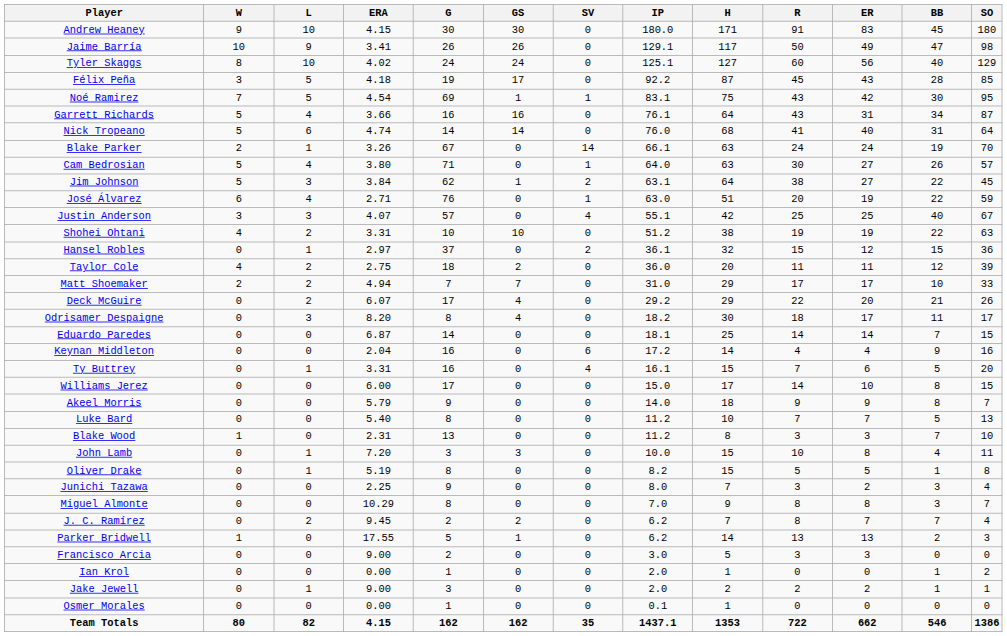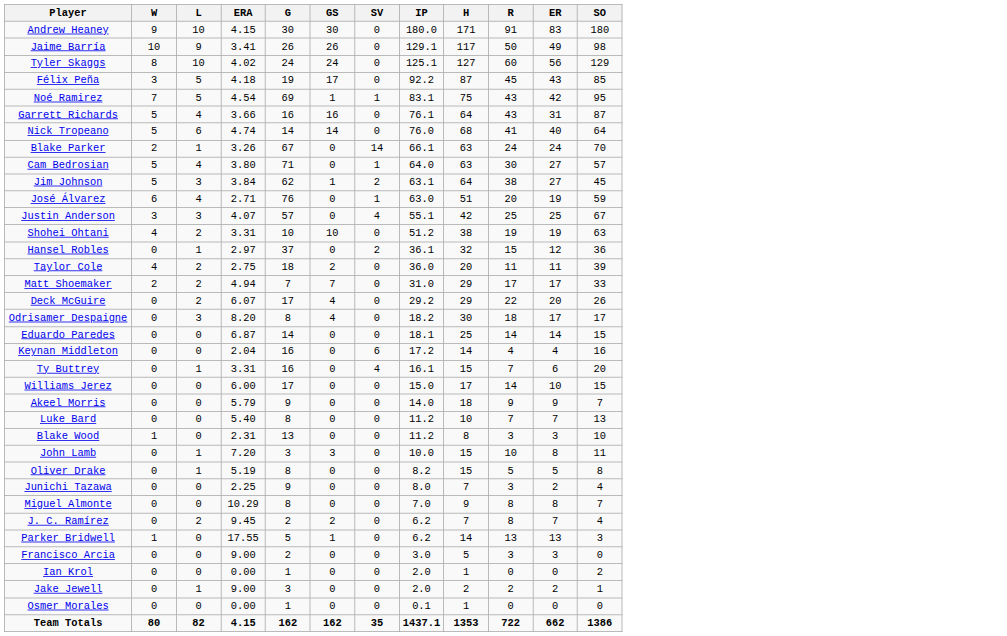 <table class=wikitable style="text-align:center">
 <tr>
 <th bgcolor=#DDDDFF; width="20%">Player</th>
 <th bgcolor=#DDDDFF; width="7%">W</th>
 <th bgcolor=#DDDDFF; width="7%">L</th>
 <th bgcolor=#DDDDFF; width="7%">ERA</th>
 <th bgcolor=#DDDDFF; width="7%">G</th>
 <th bgcolor=#DDDDFF; width="7%">GS</th>
 <th bgcolor=#DDDDFF; width="7%">SV</th>
 <th bgcolor=#DDDDFF; width="7%">IP</th>
 <th bgcolor=#DDDDFF; width="7%">H</th>
 <th bgcolor=#DDDDFF; width="7%">R</th>
 <th bgcolor=#DDDDFF; width="7%">ER</th>
-<th bgcolor=#DDDDFF; width="7%">BB</th>
 <th bgcolor=#DDDDFF; width="7%">SO</th>
 </tr>
 <tr>
 <td><a href='#'>Andrew Heaney</a></td>
 <td>9</td>
 <td>10</td>
 <td>4.15</td>
 <td>30</td>
 <td>30</td>
 <td>0</td>
 <td>180.0</td>
 <td>171</td>
 <td>91</td>
 <td>83</td>
-<td>45</td>
 <td>180</td>
 </tr>
 <tr>
 <td><a href='#'>Jaime Barría</a></td>
 <td>10</td>
 <td>9</td>
 <td>3.41</td>
 <td>26</td>
 <td>26</td>
 <td>0</td>
 <td>129.1</td>
 <td>117</td>
 <td>50</td>
 <td>49</td>
-<td>47</td>
 <td>98</td>
 </tr>
 <tr>
 <td><a href='#'>Tyler Skaggs</a></td>
 <td>8</td>
 <td>10</td>
 <td>4.02</td>
 <td>24</td>
 <td>24</td>
 <td>0</td>
 <td>125.1</td>
 <td>127</td>
 <td>60</td>
 <td>56</td>
-<td>40</td>
 <td>129</td>
 </tr>
 <tr>
 <td><a href='#'>Félix Peña</a></td>
 <td>3</td>
 <td>5</td>
 <td>4.18</td>
 <td>19</td>
 <td>17</td>
 <td>0</td>
 <td>92.2</td>
 <td>87</td>
 <td>45</td>
 <td>43</td>
-<td>28</td>
 <td>85</td>
 </tr>
 <tr>
 <td><a href='#'>Noé Ramirez</a></td>
 <td>7</td>
 <td>5</td>
 <td>4.54</td>
 <td>69</td>
 <td>1</td>
 <td>1</td>
 <td>83.1</td>
 <td>75</td>
 <td>43</td>
 <td>42</td>
-<td>30</td>
 <td>95</td>
 </tr>
 <tr>
 <td><a href='#'>Garrett Richards</a></td>
 <td>5</td>
 <td>4</td>
 <td>3.66</td>
 <td>16</td>
 <td>16</td>
 <td>0</td>
 <td>76.1</td>
 <td>64</td>
 <td>43</td>
 <td>31</td>
-<td>34</td>
 <td>87</td>
 </tr>
 <tr>
 <td><a href='#'>Nick Tropeano</a></td>
 <td>5</td>
 <td>6</td>
 <td>4.74</td>
 <td>14</td>
 <td>14</td>
 <td>0</td>
 <td>76.0</td>
 <td>68</td>
 <td>41</td>
 <td>40</td>
-<td>31</td>
 <td>64</td>
 </tr>
 <tr>
 <td><a href='#'>Blake Parker</a></td>
 <td>2</td>
 <td>1</td>
 <td>3.26</td>
 <td>67</td>
 <td>0</td>
 <td>14</td>
 <td>66.1</td>
 <td>63</td>
 <td>24</td>
 <td>24</td>
-<td>19</td>
 <td>70</td>
 </tr>
 <tr>
 <td><a href='#'>Cam Bedrosian</a></td>
 <td>5</td>
 <td>4</td>
 <td>3.80</td>
 <td>71</td>
 <td>0</td>
 <td>1</td>
 <td>64.0</td>
 <td>63</td>
 <td>30</td>
 <td>27</td>
-<td>26</td>
 <td>57</td>
 </tr>
 <tr>
 <td><a href='#'>Jim Johnson</a></td>
 <td>5</td>
 <td>3</td>
 <td>3.84</td>
 <td>62</td>
 <td>1</td>
 <td>2</td>
 <td>63.1</td>
 <td>64</td>
 <td>38</td>
 <td>27</td>
-<td>22</td>
 <td>45</td>
 </tr>
 <tr>
 <td><a href='#'>José Álvarez</a></td>
 <td>6</td>
 <td>4</td>
 <td>2.71</td>
 <td>76</td>
 <td>0</td>
 <td>1</td>
 <td>63.0</td>
 <td>51</td>
 <td>20</td>
 <td>19</td>
-<td>22</td>
 <td>59</td>
 </tr>
 <tr>
 <td><a href='#'>Justin Anderson</a></td>
 <td>3</td>
 <td>3</td>
 <td>4.07</td>
 <td>57</td>
 <td>0</td>
 <td>4</td>
 <td>55.1</td>
 <td>42</td>
 <td>25</td>
 <td>25</td>
-<td>40</td>
 <td>67</td>
 </tr>
 <tr>
 <td><a href='#'>Shohei Ohtani</a></td>
 <td>4</td>
 <td>2</td>
 <td>3.31</td>
 <td>10</td>
 <td>10</td>
 <td>0</td>
 <td>51.2</td>
 <td>38</td>
 <td>19</td>
 <td>19</td>
-<td>22</td>
 <td>63</td>
 </tr>
 <tr>
 <td><a href='#'>Hansel Robles</a></td>
 <td>0</td>
 <td>1</td>
 <td>2.97</td>
 <td>37</td>
 <td>0</td>
 <td>2</td>
 <td>36.1</td>
 <td>32</td>
 <td>15</td>
 <td>12</td>
-<td>15</td>
 <td>36</td>
 </tr>
 <tr>
 <td><a href='#'>Taylor Cole</a></td>
 <td>4</td>
 <td>2</td>
 <td>2.75</td>
 <td>18</td>
 <td>2</td>
 <td>0</td>
 <td>36.0</td>
 <td>20</td>
 <td>11</td>
 <td>11</td>
-<td>12</td>
 <td>39</td>
 </tr>
 <tr>
 <td><a href='#'>Matt Shoemaker</a></td>
 <td>2</td>
 <td>2</td>
 <td>4.94</td>
 <td>7</td>
 <td>7</td>
 <td>0</td>
 <td>31.0</td>
 <td>29</td>
 <td>17</td>
 <td>17</td>
-<td>10</td>
 <td>33</td>
 </tr>
 <tr>
 <td><a href='#'>Deck McGuire</a></td>
 <td>0</td>
 <td>2</td>
 <td>6.07</td>
 <td>17</td>
 <td>4</td>
 <td>0</td>
 <td>29.2</td>
 <td>29</td>
 <td>22</td>
 <td>20</td>
-<td>21</td>
 <td>26</td>
 </tr>
 <tr>
 <td><a href='#'>Odrisamer Despaigne</a></td>
 <td>0</td>
 <td>3</td>
 <td>8.20</td>
 <td>8</td>
 <td>4</td>
 <td>0</td>
 <td>18.2</td>
 <td>30</td>
 <td>18</td>
 <td>17</td>
-<td>11</td>
 <td>17</td>
 </tr>
 <tr>
 <td><a href='#'>Eduardo Paredes</a></td>
 <td>0</td>
 <td>0</td>
 <td>6.87</td>
 <td>14</td>
 <td>0</td>
 <td>0</td>
 <td>18.1</td>
 <td>25</td>
 <td>14</td>
 <td>14</td>
-<td>7</td>
 <td>15</td>
 </tr>
 <tr>
 <td><a href='#'>Keynan Middleton</a></td>
 <td>0</td>
 <td>0</td>
 <td>2.04</td>
 <td>16</td>
 <td>0</td>
 <td>6</td>
 <td>17.2</td>
 <td>14</td>
 <td>4</td>
 <td>4</td>
-<td>9</td>
 <td>16</td>
 </tr>
 <tr>
 <td><a href='#'>Ty Buttrey</a></td>
 <td>0</td>
 <td>1</td>
 <td>3.31</td>
 <td>16</td>
 <td>0</td>
 <td>4</td>
 <td>16.1</td>
 <td>15</td>
 <td>7</td>
 <td>6</td>
-<td>5</td>
 <td>20</td>
 </tr>
 <tr>
 <td><a href='#'>Williams Jerez</a></td>
 <td>0</td>
 <td>0</td>
 <td>6.00</td>
 <td>17</td>
 <td>0</td>
 <td>0</td>
 <td>15.0</td>
 <td>17</td>
 <td>14</td>
 <td>10</td>
-<td>8</td>
 <td>15</td>
 </tr>
 <tr>
 <td><a href='#'>Akeel Morris</a></td>
 <td>0</td>
 <td>0</td>
 <td>5.79</td>
 <td>9</td>
 <td>0</td>
 <td>0</td>
 <td>14.0</td>
 <td>18</td>
 <td>9</td>
 <td>9</td>
-<td>8</td>
 <td>7</td>
 </tr>
 <tr>
 <td><a href='#'>Luke Bard</a></td>
 <td>0</td>
 <td>0</td>
 <td>5.40</td>
 <td>8</td>
 <td>0</td>
 <td>0</td>
 <td>11.2</td>
 <td>10</td>
 <td>7</td>
 <td>7</td>
-<td>5</td>
 <td>13</td>
 </tr>
 <tr>
 <td><a href='#'>Blake Wood</a></td>
 <td>1</td>
 <td>0</td>
 <td>2.31</td>
 <td>13</td>
 <td>0</td>
 <td>0</td>
 <td>11.2</td>
 <td>8</td>
 <td>3</td>
 <td>3</td>
-<td>7</td>
 <td>10</td>
 </tr>
 <tr>
 <td><a href='#'>John Lamb</a></td>
 <td>0</td>
 <td>1</td>
 <td>7.20</td>
 <td>3</td>
 <td>3</td>
 <td>0</td>
 <td>10.0</td>
 <td>15</td>
 <td>10</td>
 <td>8</td>
-<td>4</td>
 <td>11</td>
 </tr>
 <tr>
 <td><a href='#'>Oliver Drake</a></td>
 <td>0</td>
 <td>1</td>
 <td>5.19</td>
 <td>8</td>
 <td>0</td>
 <td>0</td>
 <td>8.2</td>
 <td>15</td>
 <td>5</td>
 <td>5</td>
-<td>1</td>
 <td>8</td>
 </tr>
 <tr>
 <td><a href='#'>Junichi Tazawa</a></td>
 <td>0</td>
 <td>0</td>
 <td>2.25</td>
 <td>9</td>
 <td>0</td>
 <td>0</td>
 <td>8.0</td>
 <td>7</td>
 <td>3</td>
 <td>2</td>
-<td>3</td>
 <td>4</td>
 </tr>
 <tr>
 <td><a href='#'>Miguel Almonte</a></td>
 <td>0</td>
 <td>0</td>
 <td>10.29</td>
 <td>8</td>
 <td>0</td>
 <td>0</td>
 <td>7.0</td>
 <td>9</td>
 <td>8</td>
 <td>8</td>
-<td>3</td>
 <td>7</td>
 </tr>
 <tr>
 <td><a href='#'>J. C. Ramírez</a></td>
 <td>0</td>
 <td>2</td>
 <td>9.45</td>
 <td>2</td>
 <td>2</td>
 <td>0</td>
 <td>6.2</td>
 <td>7</td>
 <td>8</td>
-<td>7</td>
 <td>7</td>
 <td>4</td>
 </tr>
 <tr>
 <td><a href='#'>Parker Bridwell</a></td>
 <td>1</td>
 <td>0</td>
 <td>17.55</td>
 <td>5</td>
 <td>1</td>
 <td>0</td>
 <td>6.2</td>
 <td>14</td>
 <td>13</td>
 <td>13</td>
-<td>2</td>
 <td>3</td>
 </tr>
 <tr>
 <td><a href='#'>Francisco Arcia</a></td>
 <td>0</td>
 <td>0</td>
 <td>9.00</td>
 <td>2</td>
 <td>0</td>
 <td>0</td>
 <td>3.0</td>
 <td>5</td>
 <td>3</td>
 <td>3</td>
 <td>0</td>
-<td>0</td>
 </tr>
 <tr>
 <td><a href='#'>Ian Krol</a></td>
 <td>0</td>
 <td>0</td>
 <td>0.00</td>
 <td>1</td>
 <td>0</td>
 <td>0</td>
 <td>2.0</td>
 <td>1</td>
 <td>0</td>
 <td>0</td>
-<td>1</td>
 <td>2</td>
 </tr>
 <tr>
 <td><a href='#'>Jake Jewell</a></td>
 <td>0</td>
 <td>1</td>
 <td>9.00</td>
 <td>3</td>
 <td>0</td>
 <td>0</td>
 <td>2.0</td>
 <td>2</td>
 <td>2</td>
 <td>2</td>
 <td>1</td>
-<td>1</td>
 </tr>
 <tr>
 <td><a href='#'>Osmer Morales</a></td>
 <td>0</td>
 <td>0</td>
 <td>0.00</td>
 <td>1</td>
 <td>0</td>
 <td>0</td>
 <td>0.1</td>
 <td>1</td>
-<td>0</td>
 <td>0</td>
 <td>0</td>
 <td>0</td>
 </tr>
 <tr>
 <td><strong>Team Totals</strong></td>
 <td><strong>80</strong></td>
 <td><strong>82</strong></td>
 <td><strong>4.15</strong></td>
 <td><strong>162</strong></td>
 <td><strong>162</strong></td>
 <td><strong>35</strong></td>
 <td><strong>1437.1</strong></td>
 <td><strong>1353</strong></td>
 <td><strong>722</strong></td>
 <td><strong>662</strong></td>
-<td><strong>546</strong></td>
 <td><strong>1386</strong></td>
 </tr>
 </table>
